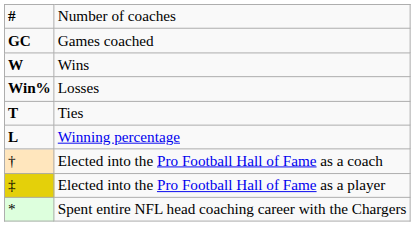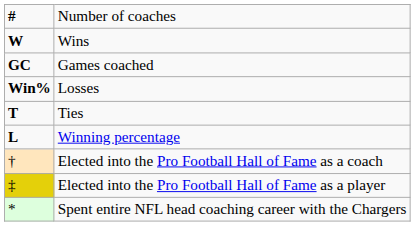 <table class="wikitable">
 <tr>
 <td><strong>#</strong></td>
 <td>Number of coaches</td>
 </tr>
 <tr>
+<td><strong>W</strong></td>
+<td>Wins</td>
+</tr>
+<tr>
 <td><strong>GC</strong></td>
 <td>Games coached</td>
-</tr>
-<tr>
-<td><strong>W</strong></td>
-<td>Wins</td>
 </tr>
 <tr>
 <td><strong>Win%</strong></td>
 <td>Losses</td>
 </tr>
 <tr>
 <td><strong>T</strong></td>
 <td>Ties</td>
 </tr>
 <tr>
 <td><strong>L</strong></td>
 <td><a href='#'>Winning percentage</a></td>
 </tr>
 <tr>
 <td style="background-color:#FFE6BD">†</td>
 <td>Elected into the <a href='#'>Pro Football Hall of Fame</a> as a coach</td>
 </tr>
 <tr>
 <td style="background-color:#E4D00A">‡</td>
 <td>Elected into the <a href='#'>Pro Football Hall of Fame</a> as a player</td>
 </tr>
 <tr>
 <td style="background-color:#ddffdd">*</td>
 <td>Spent entire NFL head coaching career with the Chargers</td>
 </tr>
 </table>
